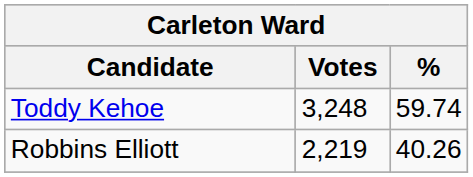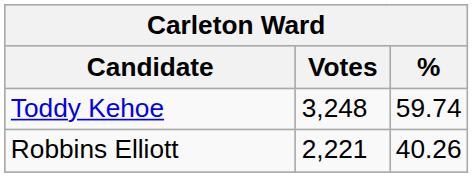 <table class="wikitable">
 <tr>
 <th colspan="3">Carleton Ward</th>
 </tr>
 <tr>
 <th style="width: 170px">Candidate</th>
 <th style="width: 50px">Votes</th>
 <th style="width: 40px">%</th>
 </tr>
 <tr>
 <td><a href='#'>Toddy Kehoe</a></td>
 <td>3,248</td>
 <td>59.74</td>
 </tr>
 <tr>
 <td>Robbins Elliott</td>
-<td>2,219</td>
+<td>2,221</td>
 <td>40.26</td>
 </tr>
 </table>
